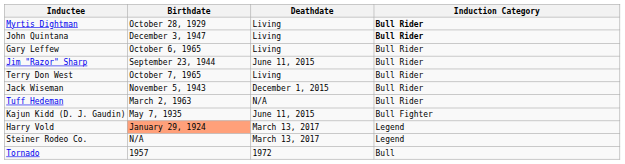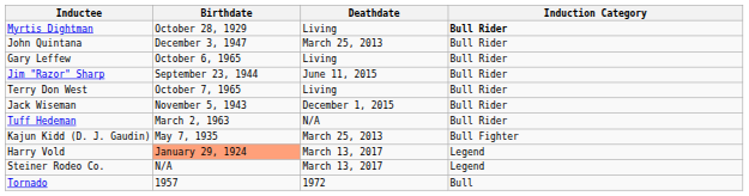 <table class="wikitable sortable">
 <tr>
 <th scope="col" width="20%">Inductee</th>
 <th scope="col" width="20%">Birthdate</th>
 <th scope="col" width="20%">Deathdate</th>
 <th scope="col" width="40%">Induction Category</th>
 </tr>
 <tr>
 <td><a href='#'>Myrtis Dightman</a></td>
 <td>October 28, 1929</td>
 <td>Living</td>
 <td><strong>Bull Rider</strong></td>
 </tr>
 <tr>
 <td>John Quintana</td>
 <td>December 3, 1947</td>
-<td>Living</td>
-<td><strong>Bull Rider</strong></td>
+<td>March 25, 2013</td>
+<td>Bull Rider</td>
 </tr>
 <tr>
 <td>Gary Leffew</td>
 <td>October 6, 1965</td>
 <td>Living</td>
 <td>Bull Rider</td>
 </tr>
 <tr>
 <td><a href='#'>Jim "Razor" Sharp</a></td>
 <td>September 23, 1944</td>
 <td>June 11, 2015</td>
 <td>Bull Rider</td>
 </tr>
 <tr>
 <td>Terry Don West</td>
 <td>October 7, 1965</td>
 <td>Living</td>
 <td>Bull Rider</td>
 </tr>
 <tr>
 <td>Jack Wiseman</td>
 <td>November 5, 1943</td>
 <td>December 1, 2015</td>
 <td>Bull Rider</td>
 </tr>
 <tr>
 <td><a href='#'>Tuff Hedeman</a></td>
 <td>March 2, 1963</td>
 <td>N/A</td>
 <td>Bull Rider</td>
 </tr>
 <tr>
 <td>Kajun Kidd (D. J. Gaudin)</td>
 <td>May 7, 1935</td>
-<td>June 11, 2015</td>
+<td>March 25, 2013</td>
 <td>Bull Fighter</td>
 </tr>
 <tr>
 <td>Harry Vold</td>
 <td style="background: lightsalmon;">January 29, 1924</td>
 <td>March 13, 2017</td>
 <td>Legend</td>
 </tr>
 <tr>
 <td>Steiner Rodeo Co.</td>
 <td>N/A</td>
 <td>March 13, 2017</td>
 <td>Legend</td>
 </tr>
 <tr>
 <td><a href='#'>Tornado</a></td>
 <td>1957</td>
 <td>1972</td>
 <td>Bull</td>
 </tr>
 </table>
